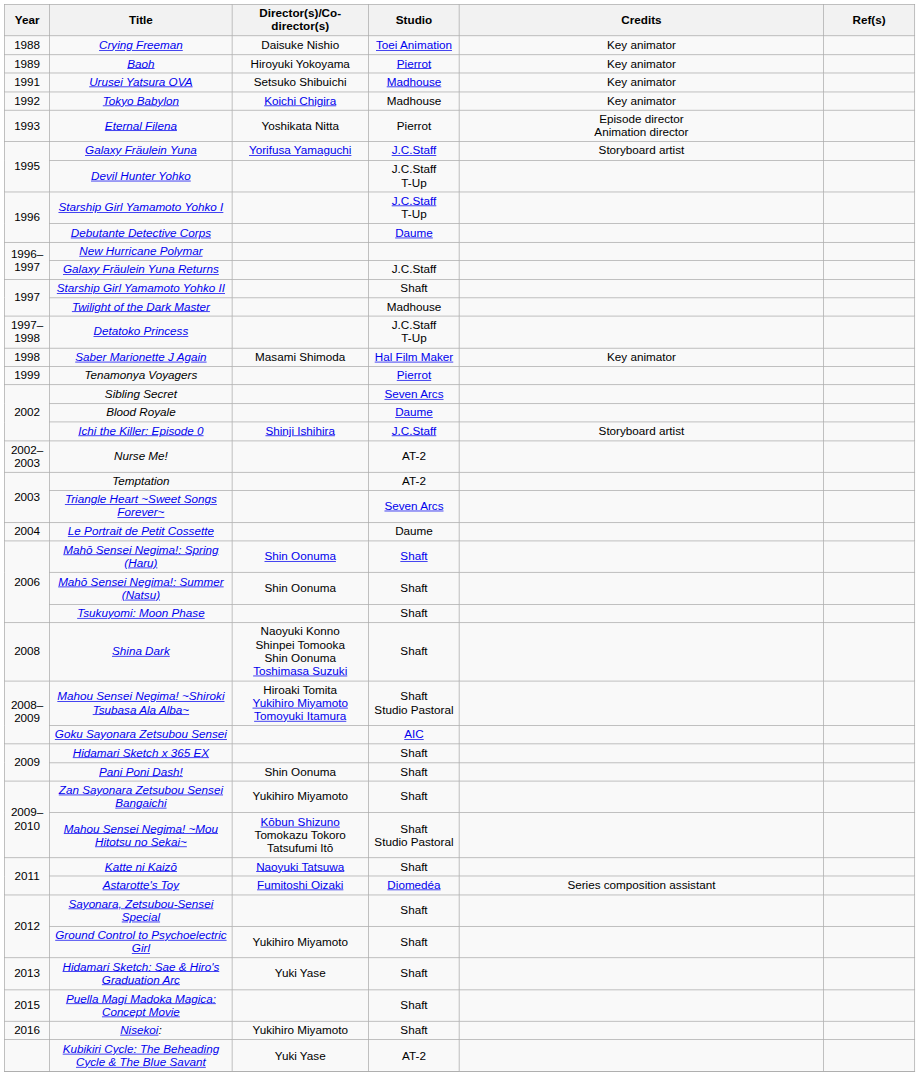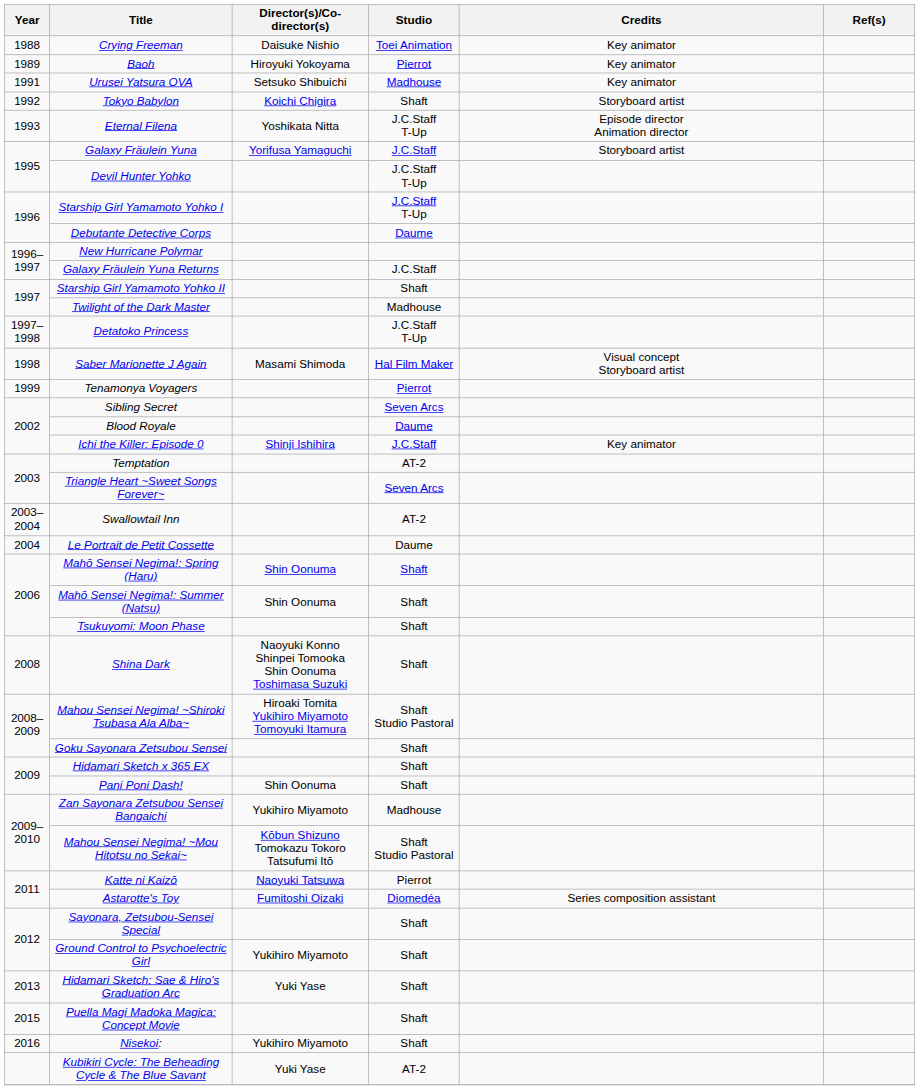 <table class="wikitable sortable" style="text-align:center; margin=auto; ">
 <tr>
 <th scope="col" width=5%>Year</th>
 <th scope="col" width=20%>Title</th>
 <th scope="col" width=15%>Director(s)/Co-director(s)</th>
 <th scope="col" width=10%>Studio</th>
 <th scope="col" class="unsortable">Credits</th>
 <th scope="col" class="unsortable">Ref(s)</th>
 </tr>
 <tr>
 <td>1988</td>
 <td><em><a href='#'>Crying Freeman</a></em></td>
 <td>Daisuke Nishio</td>
 <td><a href='#'>Toei Animation</a></td>
 <td>Key animator </td>
 <td></td>
 </tr>
 <tr>
 <td>1989</td>
 <td><em><a href='#'>Baoh</a></em></td>
 <td>Hiroyuki Yokoyama</td>
 <td><a href='#'>Pierrot</a></td>
 <td>Key animator</td>
 <td></td>
 </tr>
 <tr>
 <td>1991</td>
 <td><em><a href='#'>Urusei Yatsura OVA</a></em></td>
 <td>Setsuko Shibuichi</td>
 <td><a href='#'>Madhouse</a><br></td>
 <td>Key animator </td>
 <td></td>
 </tr>
 <tr>
 <td>1992</td>
 <td><em><a href='#'>Tokyo Babylon</a></em></td>
 <td><a href='#'>Koichi Chigira</a></td>
-<td>Madhouse</td>
-<td>Key animator </td>
+<td>Shaft</td>
+<td>Storyboard artist</td>
 <td></td>
 </tr>
 <tr>
 <td>1993</td>
 <td><em><a href='#'>Eternal Filena</a></em></td>
 <td>Yoshikata Nitta</td>
-<td>Pierrot</td>
+<td>J.C.Staff<br>T-Up</td>
 <td>Episode director <br>Animation director </td>
 <td></td>
 </tr>
 <tr>
 <td rowspan="2">1995</td>
 <td><em><a href='#'>Galaxy Fräulein Yuna</a></em></td>
 <td><a href='#'>Yorifusa Yamaguchi</a></td>
 <td><a href='#'>J.C.Staff</a></td>
 <td>Storyboard artist</td>
 <td></td>
 </tr>
 <tr>
 <td><em><a href='#'>Devil Hunter Yohko</a></em></td>
 <td></td>
 <td>J.C.Staff<br>T-Up</td>
 <td></td>
 <td></td>
 </tr>
 <tr>
 <td rowspan="2">1996</td>
 <td><em><a href='#'>Starship Girl Yamamoto Yohko I</a></em></td>
 <td></td>
 <td><a href='#'>J.C.Staff</a><br>T-Up</td>
 <td></td>
 <td></td>
 </tr>
 <tr>
 <td><em><a href='#'>Debutante Detective Corps</a></em></td>
 <td></td>
 <td><a href='#'>Daume</a></td>
 <td></td>
 <td></td>
 </tr>
 <tr>
 <td rowspan="2">1996–1997</td>
 <td><em><a href='#'>New Hurricane Polymar</a></em></td>
 <td></td>
 <td></td>
 <td></td>
 <td></td>
 </tr>
 <tr>
 <td><em><a href='#'>Galaxy Fräulein Yuna Returns</a></em></td>
 <td></td>
 <td>J.C.Staff</td>
 <td></td>
 <td></td>
 </tr>
 <tr>
 <td rowspan="2">1997</td>
 <td><em><a href='#'>Starship Girl Yamamoto Yohko II</a></em></td>
 <td></td>
 <td>Shaft</td>
 <td></td>
 <td></td>
 </tr>
 <tr>
 <td><em><a href='#'>Twilight of the Dark Master</a></em></td>
 <td></td>
 <td>Madhouse</td>
 <td></td>
 <td></td>
 </tr>
 <tr>
 <td>1997–1998</td>
 <td><em><a href='#'>Detatoko Princess</a></em></td>
 <td></td>
 <td>J.C.Staff<br>T-Up</td>
 <td></td>
 <td></td>
 </tr>
 <tr>
 <td>1998</td>
 <td><em><a href='#'>Saber Marionette J Again</a></em></td>
 <td>Masami Shimoda</td>
 <td><a href='#'>Hal Film Maker</a></td>
-<td>Key animator</td>
+<td>Visual concept <br>Storyboard artist </td>
 <td></td>
 </tr>
 <tr>
 <td>1999</td>
 <td><em>Tenamonya Voyagers</em></td>
 <td></td>
 <td><a href='#'>Pierrot</a></td>
 <td></td>
 <td></td>
 </tr>
 <tr>
 <td rowspan="3">2002</td>
 <td><em>Sibling Secret</em></td>
 <td></td>
 <td><a href='#'>Seven Arcs</a></td>
 <td></td>
 <td></td>
 </tr>
 <tr>
 <td><em>Blood Royale</em></td>
 <td></td>
 <td><a href='#'>Daume</a></td>
 <td></td>
 <td></td>
 </tr>
 <tr>
 <td><em><a href='#'>Ichi the Killer: Episode 0</a></em></td>
 <td><a href='#'>Shinji Ishihira</a></td>
 <td><a href='#'>J.C.Staff</a></td>
-<td>Storyboard artist</td>
-<td></td>
-</tr>
-<tr>
-<td>2002–2003</td>
-<td><em>Nurse Me!</em></td>
-<td></td>
-<td>AT-2</td>
-<td></td>
+<td>Key animator </td>
 <td></td>
 </tr>
 <tr>
 <td rowspan="2">2003</td>
 <td><em>Temptation</em></td>
 <td></td>
 <td>AT-2</td>
 <td></td>
 <td></td>
 </tr>
 <tr>
 <td><em><a href='#'>Triangle Heart ~Sweet Songs Forever~</a></em></td>
 <td></td>
 <td><a href='#'>Seven Arcs</a></td>
+<td></td>
+<td></td>
+</tr>
+<tr>
+<td>2003–2004</td>
+<td><em>Swallowtail Inn</em></td>
+<td></td>
+<td>AT-2</td>
 <td></td>
 <td></td>
 </tr>
 <tr>
 <td>2004</td>
 <td><em><a href='#'>Le Portrait de Petit Cossette</a></em></td>
 <td></td>
 <td>Daume</td>
 <td></td>
 <td></td>
 </tr>
 <tr>
 <td rowspan="3">2006</td>
 <td><em><a href='#'>Mahō Sensei Negima!: Spring (Haru)</a></em></td>
 <td><a href='#'>Shin Oonuma</a> </td>
 <td><a href='#'>Shaft</a></td>
 <td></td>
 <td></td>
 </tr>
 <tr>
 <td><em><a href='#'>Mahō Sensei Negima!: Summer (Natsu)</a></em></td>
 <td>Shin Oonuma </td>
 <td>Shaft</td>
 <td></td>
 <td></td>
 </tr>
 <tr>
 <td><em><a href='#'>Tsukuyomi: Moon Phase</a></em></td>
 <td></td>
 <td>Shaft</td>
 <td></td>
 <td></td>
 </tr>
 <tr>
 <td>2008</td>
 <td><em><a href='#'>Shina Dark</a></em></td>
 <td>Naoyuki Konno<br>Shinpei Tomooka<br>Shin Oonuma<br><a href='#'>Toshimasa Suzuki</a></td>
 <td>Shaft</td>
 <td></td>
 <td></td>
 </tr>
 <tr>
 <td rowspan="2">2008–2009</td>
 <td><em><a href='#'>Mahou Sensei Negima! ~Shiroki Tsubasa Ala Alba~</a></em></td>
 <td>Hiroaki Tomita <br><a href='#'>Yukihiro Miyamoto</a> <br><a href='#'>Tomoyuki Itamura</a> </td>
 <td>Shaft<br>Studio Pastoral</td>
 <td></td>
 <td></td>
 </tr>
 <tr>
 <td><em><a href='#'>Goku Sayonara Zetsubou Sensei</a></em></td>
 <td></td>
-<td><a href='#'>AIC</a></td>
+<td>Shaft</td>
 <td></td>
 <td></td>
 </tr>
 <tr>
 <td rowspan="2">2009</td>
 <td><em><a href='#'>Hidamari Sketch x 365 EX</a></em></td>
 <td></td>
 <td>Shaft</td>
 <td></td>
 <td></td>
 </tr>
 <tr>
 <td><em><a href='#'>Pani Poni Dash!</a></em></td>
 <td>Shin Oonuma </td>
 <td>Shaft</td>
 <td></td>
 <td></td>
 </tr>
 <tr>
 <td rowspan="2">2009–2010</td>
 <td><em><a href='#'>Zan Sayonara Zetsubou Sensei Bangaichi</a></em></td>
 <td>Yukihiro Miyamoto </td>
-<td>Shaft</td>
+<td>Madhouse</td>
 <td></td>
 <td></td>
 </tr>
 <tr>
 <td><em><a href='#'>Mahou Sensei Negima! ~Mou Hitotsu no Sekai~</a></em></td>
 <td><a href='#'>Kōbun Shizuno</a> <br>Tomokazu Tokoro <br>Tatsufumi Itō </td>
 <td>Shaft<br>Studio Pastoral</td>
 <td></td>
 <td></td>
 </tr>
 <tr>
 <td rowspan="2">2011</td>
 <td><em><a href='#'>Katte ni Kaizō</a></em></td>
 <td><a href='#'>Naoyuki Tatsuwa</a></td>
-<td>Shaft</td>
+<td>Pierrot</td>
 <td></td>
 <td></td>
 </tr>
 <tr>
 <td><em><a href='#'>Astarotte's Toy</a></em></td>
 <td><a href='#'>Fumitoshi Oizaki</a></td>
 <td><a href='#'>Diomedéa</a></td>
 <td>Series composition assistant</td>
 <td></td>
 </tr>
 <tr>
 <td rowspan="2">2012</td>
 <td><em><a href='#'>Sayonara, Zetsubou-Sensei Special</a></em></td>
 <td></td>
 <td>Shaft</td>
 <td></td>
 <td></td>
 </tr>
 <tr>
 <td><em><a href='#'>Ground Control to Psychoelectric Girl</a></em></td>
 <td>Yukihiro Miyamoto</td>
 <td>Shaft</td>
 <td></td>
 <td></td>
 </tr>
 <tr>
 <td>2013</td>
 <td><em><a href='#'>Hidamari Sketch: Sae & Hiro's Graduation Arc</a></em></td>
 <td>Yuki Yase</td>
 <td>Shaft</td>
 <td></td>
 <td></td>
 </tr>
 <tr>
 <td>2015</td>
 <td><em><a href='#'>Puella Magi Madoka Magica: Concept Movie</a></em></td>
 <td></td>
 <td>Shaft</td>
 <td></td>
 <td></td>
 </tr>
 <tr>
 <td>2016</td>
 <td><em><a href='#'>Nisekoi</a>:</em></td>
 <td>Yukihiro Miyamoto </td>
 <td>Shaft</td>
 <td></td>
 <td></td>
 </tr>
 <tr>
 <td></td>
 <td><em><a href='#'>Kubikiri Cycle: The Beheading Cycle & The Blue Savant</a></em></td>
 <td>Yuki Yase</td>
 <td>AT-2</td>
 <td></td>
 <td></td>
 </tr>
 <tr>
 </tr>
 </table>
